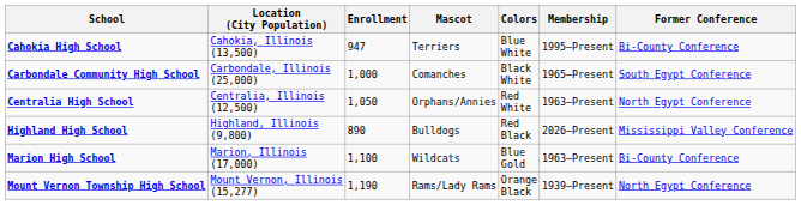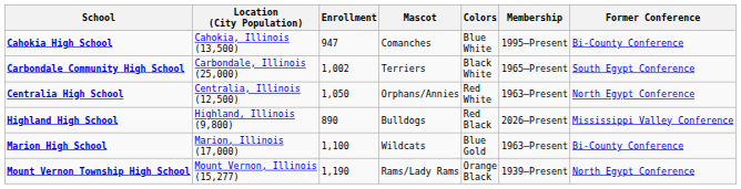 <table class="wikitable sortable">
 <tr>
 <th>School</th>
 <th>Location<br>(City Population)</th>
 <th>Enrollment</th>
 <th>Mascot</th>
 <th>Colors</th>
 <th>Membership</th>
 <th>Former Conference</th>
 </tr>
 <tr>
 <td><strong><a href='#'>Cahokia High School</a></strong></td>
 <td><a href='#'>Cahokia, Illinois</a><br>(13,500)</td>
 <td>947</td>
-<td>Terriers</td>
+<td>Comanches</td>
 <td align="left"> Blue<br> White</td>
 <td>1995–Present</td>
 <td><a href='#'>Bi-County Conference</a></td>
 </tr>
 <tr>
 <td><strong><a href='#'>Carbondale Community High School</a></strong></td>
 <td><a href='#'>Carbondale, Illinois</a><br>(25,000)</td>
-<td>1,000</td>
-<td>Comanches</td>
+<td>1,002</td>
+<td>Terriers</td>
 <td align="left"> Black<br> White</td>
 <td>1965–Present</td>
 <td><a href='#'>South Egypt Conference</a></td>
 </tr>
 <tr>
 <td><strong><a href='#'>Centralia High School</a></strong></td>
 <td><a href='#'>Centralia, Illinois</a><br>(12,500)</td>
 <td>1,050</td>
 <td>Orphans/Annies</td>
 <td align="left"> Red<br> White</td>
 <td>1963–Present</td>
 <td><a href='#'>North Egypt Conference</a></td>
 </tr>
 <tr>
 <td><strong><a href='#'>Highland High School</a></strong></td>
 <td><a href='#'>Highland, Illinois</a><br>(9,800)</td>
 <td>890</td>
 <td>Bulldogs</td>
 <td align="left"> Red<br> Black</td>
 <td>2026–Present</td>
 <td><a href='#'>Mississippi Valley Conference</a></td>
 </tr>
 <tr>
 <td><strong><a href='#'>Marion High School</a></strong></td>
 <td><a href='#'>Marion, Illinois</a><br>(17,000)</td>
 <td>1,100</td>
 <td>Wildcats</td>
 <td align="left"> Blue<br> Gold</td>
 <td>1963–Present</td>
 <td><a href='#'>Bi-County Conference</a></td>
 </tr>
 <tr>
 <td><strong><a href='#'>Mount Vernon Township High School</a></strong></td>
 <td><a href='#'>Mount Vernon, Illinois</a><br>(15,277)</td>
 <td>1,190</td>
 <td>Rams/Lady Rams</td>
 <td align="left"> Orange<br> Black</td>
 <td>1939–Present</td>
 <td><a href='#'>North Egypt Conference</a></td>
 </tr>
 </table>
